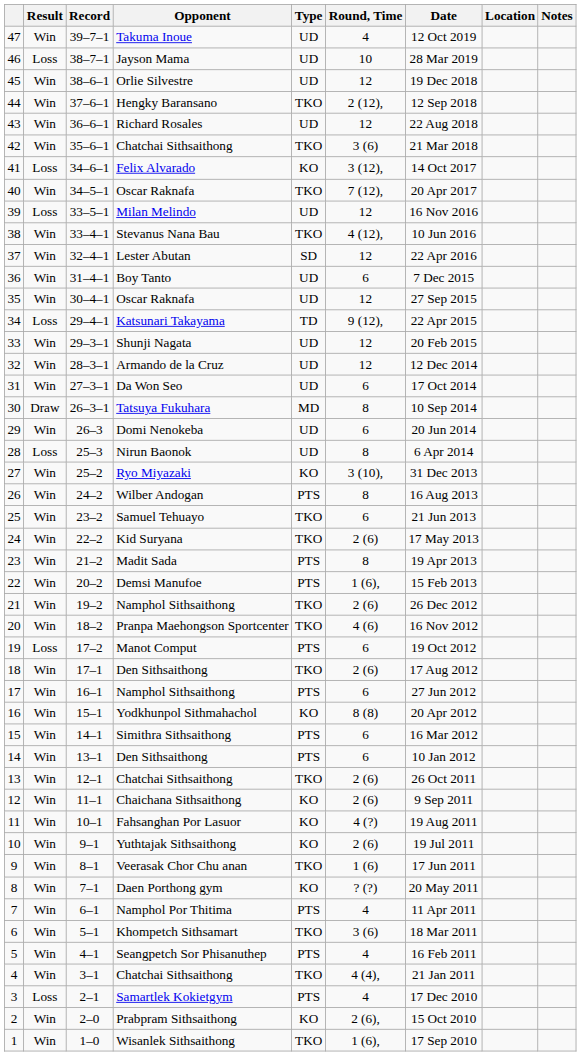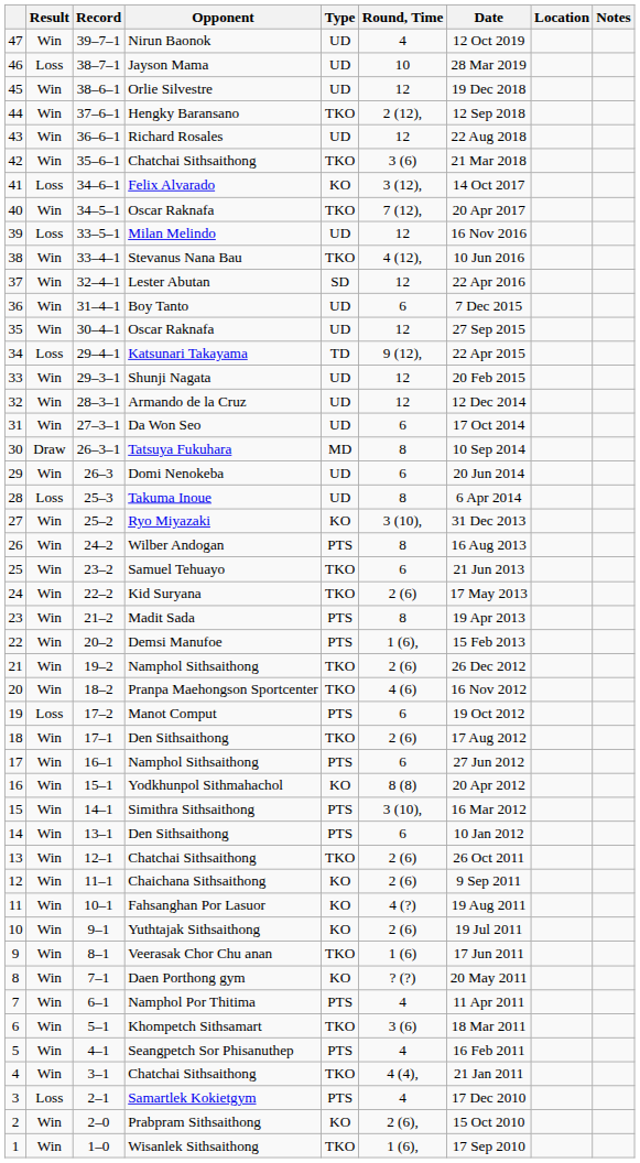 <table class="wikitable" style="text-align:center; font-size:95%">
 <tr>
 <th></th>
 <th>Result</th>
 <th>Record</th>
 <th>Opponent</th>
 <th>Type</th>
 <th>Round, Time</th>
 <th>Date</th>
 <th>Location</th>
 <th>Notes</th>
 </tr>
 <tr>
 <td>47</td>
 <td>Win</td>
 <td>39–7–1</td>
-<td align=left><a href='#'>Takuma Inoue</a></td>
+<td align=left>Nirun Baonok</td>
 <td>UD</td>
 <td>4</td>
 <td>12 Oct 2019</td>
 <td align=left></td>
 <td></td>
 </tr>
 <tr>
 <td>46</td>
 <td>Loss</td>
 <td>38–7–1</td>
 <td align=left>Jayson Mama</td>
 <td>UD</td>
 <td>10</td>
 <td>28 Mar 2019</td>
 <td align=left></td>
 <td align=left></td>
 </tr>
 <tr>
 <td>45</td>
 <td>Win</td>
 <td>38–6–1</td>
 <td align=left>Orlie Silvestre</td>
 <td>UD</td>
 <td>12</td>
 <td>19 Dec 2018</td>
 <td align=left></td>
 <td align=left></td>
 </tr>
 <tr>
 <td>44</td>
 <td>Win</td>
 <td>37–6–1</td>
 <td align=left>Hengky Baransano</td>
 <td>TKO</td>
 <td>2 (12), </td>
 <td>12 Sep 2018</td>
 <td align=left></td>
 <td align=left></td>
 </tr>
 <tr>
 <td>43</td>
 <td>Win</td>
 <td>36–6–1</td>
 <td align=left>Richard Rosales</td>
 <td>UD</td>
 <td>12</td>
 <td>22 Aug 2018</td>
 <td align=left></td>
 <td align=left></td>
 </tr>
 <tr>
 <td>42</td>
 <td>Win</td>
 <td>35–6–1</td>
 <td align=left>Chatchai Sithsaithong</td>
 <td>TKO</td>
 <td>3 (6)</td>
 <td>21 Mar 2018</td>
 <td align=left></td>
 <td></td>
 </tr>
 <tr>
 <td>41</td>
 <td>Loss</td>
 <td>34–6–1</td>
 <td align=left><a href='#'>Felix Alvarado</a></td>
 <td>KO</td>
 <td>3 (12), </td>
 <td>14 Oct 2017</td>
 <td align=left></td>
 <td></td>
 </tr>
 <tr>
 <td>40</td>
 <td>Win</td>
 <td>34–5–1</td>
 <td align=left>Oscar Raknafa</td>
 <td>TKO</td>
 <td>7 (12), </td>
 <td>20 Apr 2017</td>
 <td align=left></td>
 <td align=left></td>
 </tr>
 <tr>
 <td>39</td>
 <td>Loss</td>
 <td>33–5–1</td>
 <td align=left><a href='#'>Milan Melindo</a></td>
 <td>UD</td>
 <td>12</td>
 <td>16 Nov 2016</td>
 <td align=left></td>
 <td align=left></td>
 </tr>
 <tr>
 <td>38</td>
 <td>Win</td>
 <td>33–4–1</td>
 <td align=left>Stevanus Nana Bau</td>
 <td>TKO</td>
 <td>4 (12), </td>
 <td>10 Jun 2016</td>
 <td align=left></td>
 <td align=left></td>
 </tr>
 <tr>
 <td>37</td>
 <td>Win</td>
 <td>32–4–1</td>
 <td align=left>Lester Abutan</td>
 <td>SD</td>
 <td>12</td>
 <td>22 Apr 2016</td>
 <td align=left></td>
 <td align=left></td>
 </tr>
 <tr>
 <td>36</td>
 <td>Win</td>
 <td>31–4–1</td>
 <td align=left>Boy Tanto</td>
 <td>UD</td>
 <td>6</td>
 <td>7 Dec 2015</td>
 <td align=left></td>
 <td></td>
 </tr>
 <tr>
 <td>35</td>
 <td>Win</td>
 <td>30–4–1</td>
 <td align=left>Oscar Raknafa</td>
 <td>UD</td>
 <td>12</td>
 <td>27 Sep 2015</td>
 <td align=left></td>
 <td></td>
 </tr>
 <tr>
 <td>34</td>
 <td>Loss</td>
 <td>29–4–1</td>
 <td align=left><a href='#'>Katsunari Takayama</a></td>
 <td>TD</td>
 <td>9 (12), </td>
 <td>22 Apr 2015</td>
 <td align=left></td>
 <td align=left></td>
 </tr>
 <tr>
 <td>33</td>
 <td>Win</td>
 <td>29–3–1</td>
 <td align=left>Shunji Nagata</td>
 <td>UD</td>
 <td>12</td>
 <td>20 Feb 2015</td>
 <td align=left></td>
 <td align=left></td>
 </tr>
 <tr>
 <td>32</td>
 <td>Win</td>
 <td>28–3–1</td>
 <td align=left>Armando de la Cruz</td>
 <td>UD</td>
 <td>12</td>
 <td>12 Dec 2014</td>
 <td align=left></td>
 <td align=left></td>
 </tr>
 <tr>
 <td>31</td>
 <td>Win</td>
 <td>27–3–1</td>
 <td align=left>Da Won Seo</td>
 <td>UD</td>
 <td>6</td>
 <td>17 Oct 2014</td>
 <td align=left></td>
 <td></td>
 </tr>
 <tr>
 <td>30</td>
 <td>Draw</td>
 <td>26–3–1</td>
 <td align=left><a href='#'>Tatsuya Fukuhara</a></td>
 <td>MD</td>
 <td>8</td>
 <td>10 Sep 2014</td>
 <td align=left></td>
 <td></td>
 </tr>
 <tr>
 <td>29</td>
 <td>Win</td>
 <td>26–3</td>
 <td align=left>Domi Nenokeba</td>
 <td>UD</td>
 <td>6</td>
 <td>20 Jun 2014</td>
 <td align=left></td>
 <td></td>
 </tr>
 <tr>
 <td>28</td>
 <td>Loss</td>
 <td>25–3</td>
-<td align=left>Nirun Baonok</td>
+<td align=left><a href='#'>Takuma Inoue</a></td>
 <td>UD</td>
 <td>8</td>
 <td>6 Apr 2014</td>
 <td align=left></td>
 <td></td>
 </tr>
 <tr>
 <td>27</td>
 <td>Win</td>
 <td>25–2</td>
 <td align=left><a href='#'>Ryo Miyazaki</a></td>
 <td>KO</td>
 <td>3 (10), </td>
 <td>31 Dec 2013</td>
 <td align=left></td>
 <td></td>
 </tr>
 <tr>
 <td>26</td>
 <td>Win</td>
 <td>24–2</td>
 <td align=left>Wilber Andogan</td>
 <td>PTS</td>
 <td>8</td>
 <td>16 Aug 2013</td>
 <td align=left></td>
 <td></td>
 </tr>
 <tr>
 <td>25</td>
 <td>Win</td>
 <td>23–2</td>
 <td align=left>Samuel Tehuayo</td>
 <td>TKO</td>
 <td>6</td>
 <td>21 Jun 2013</td>
 <td align=left></td>
 <td></td>
 </tr>
 <tr>
 <td>24</td>
 <td>Win</td>
 <td>22–2</td>
 <td align=left>Kid Suryana</td>
 <td>TKO</td>
 <td>2 (6)</td>
 <td>17 May 2013</td>
 <td align=left></td>
 <td></td>
 </tr>
 <tr>
 <td>23</td>
 <td>Win</td>
 <td>21–2</td>
 <td align=left>Madit Sada</td>
 <td>PTS</td>
 <td>8</td>
 <td>19 Apr 2013</td>
 <td align=left></td>
 <td></td>
 </tr>
 <tr>
 <td>22</td>
 <td>Win</td>
 <td>20–2</td>
 <td align=left>Demsi Manufoe</td>
 <td>PTS</td>
 <td>1 (6), </td>
 <td>15 Feb 2013</td>
 <td align=left></td>
 <td></td>
 </tr>
 <tr>
 <td>21</td>
 <td>Win</td>
 <td>19–2</td>
 <td align=left>Namphol Sithsaithong</td>
 <td>TKO</td>
 <td>2 (6)</td>
 <td>26 Dec 2012</td>
 <td align=left></td>
 <td></td>
 </tr>
 <tr>
 <td>20</td>
 <td>Win</td>
 <td>18–2</td>
 <td align=left>Pranpa Maehongson Sportcenter</td>
 <td>TKO</td>
 <td>4 (6)</td>
 <td>16 Nov 2012</td>
 <td align=left></td>
 <td></td>
 </tr>
 <tr>
 <td>19</td>
 <td>Loss</td>
 <td>17–2</td>
 <td align=left>Manot Comput</td>
 <td>PTS</td>
 <td>6</td>
 <td>19 Oct 2012</td>
 <td align=left></td>
 <td></td>
 </tr>
 <tr>
 <td>18</td>
 <td>Win</td>
 <td>17–1</td>
 <td align=left>Den Sithsaithong</td>
 <td>TKO</td>
 <td>2 (6)</td>
 <td>17 Aug 2012</td>
 <td align=left></td>
 <td></td>
 </tr>
 <tr>
 <td>17</td>
 <td>Win</td>
 <td>16–1</td>
 <td align=left>Namphol Sithsaithong</td>
 <td>PTS</td>
 <td>6</td>
 <td>27 Jun 2012</td>
 <td align=left></td>
 <td></td>
 </tr>
 <tr>
 <td>16</td>
 <td>Win</td>
 <td>15–1</td>
 <td align=left>Yodkhunpol Sithmahachol</td>
 <td>KO</td>
 <td>8 (8)</td>
 <td>20 Apr 2012</td>
 <td align=left></td>
 <td></td>
 </tr>
 <tr>
 <td>15</td>
 <td>Win</td>
 <td>14–1</td>
 <td align=left>Simithra Sithsaithong</td>
 <td>PTS</td>
-<td>6</td>
+<td>3 (10), </td>
 <td>16 Mar 2012</td>
 <td align=left></td>
 <td></td>
 </tr>
 <tr>
 <td>14</td>
 <td>Win</td>
 <td>13–1</td>
 <td align=left>Den Sithsaithong</td>
 <td>PTS</td>
 <td>6</td>
 <td>10 Jan 2012</td>
 <td align=left></td>
 <td></td>
 </tr>
 <tr>
 <td>13</td>
 <td>Win</td>
 <td>12–1</td>
 <td align=left>Chatchai Sithsaithong</td>
 <td>TKO</td>
 <td>2 (6)</td>
 <td>26 Oct 2011</td>
 <td align=left></td>
 <td></td>
 </tr>
 <tr>
 <td>12</td>
 <td>Win</td>
 <td>11–1</td>
 <td align=left>Chaichana Sithsaithong</td>
 <td>KO</td>
 <td>2 (6)</td>
 <td>9 Sep 2011</td>
 <td align=left></td>
 <td></td>
 </tr>
 <tr>
 <td>11</td>
 <td>Win</td>
 <td>10–1</td>
 <td align=left>Fahsanghan Por Lasuor</td>
 <td>KO</td>
 <td>4 (?)</td>
 <td>19 Aug 2011</td>
 <td align=left></td>
 <td></td>
 </tr>
 <tr>
 <td>10</td>
 <td>Win</td>
 <td>9–1</td>
 <td align=left>Yuthtajak Sithsaithong</td>
 <td>KO</td>
 <td>2 (6)</td>
 <td>19 Jul 2011</td>
 <td align=left></td>
 <td></td>
 </tr>
 <tr>
 <td>9</td>
 <td>Win</td>
 <td>8–1</td>
 <td align=left>Veerasak Chor Chu anan</td>
 <td>TKO</td>
 <td>1 (6)</td>
 <td>17 Jun 2011</td>
 <td align=left></td>
 <td></td>
 </tr>
 <tr>
 <td>8</td>
 <td>Win</td>
 <td>7–1</td>
 <td align=left>Daen Porthong gym</td>
 <td>KO</td>
 <td>? (?)</td>
 <td>20 May 2011</td>
 <td align=left></td>
 <td></td>
 </tr>
 <tr>
 <td>7</td>
 <td>Win</td>
 <td>6–1</td>
 <td align=left>Namphol Por Thitima</td>
 <td>PTS</td>
 <td>4</td>
 <td>11 Apr 2011</td>
 <td align=left></td>
 <td></td>
 </tr>
 <tr>
 <td>6</td>
 <td>Win</td>
 <td>5–1</td>
 <td align=left>Khompetch Sithsamart</td>
 <td>TKO</td>
 <td>3 (6)</td>
 <td>18 Mar 2011</td>
 <td align=left></td>
 <td></td>
 </tr>
 <tr>
 <td>5</td>
 <td>Win</td>
 <td>4–1</td>
 <td align=left>Seangpetch Sor Phisanuthep</td>
 <td>PTS</td>
 <td>4</td>
 <td>16 Feb 2011</td>
 <td align=left></td>
 <td></td>
 </tr>
 <tr>
 <td>4</td>
 <td>Win</td>
 <td>3–1</td>
 <td align=left>Chatchai Sithsaithong</td>
 <td>TKO</td>
 <td>4 (4), </td>
 <td>21 Jan 2011</td>
 <td align=left></td>
 <td></td>
 </tr>
 <tr>
 <td>3</td>
 <td>Loss</td>
 <td>2–1</td>
 <td align=left><a href='#'>Samartlek Kokietgym</a></td>
 <td>PTS</td>
 <td>4</td>
 <td>17 Dec 2010</td>
 <td align=left></td>
 <td></td>
 </tr>
 <tr>
 <td>2</td>
 <td>Win</td>
 <td>2–0</td>
 <td align=left>Prabpram Sithsaithong</td>
 <td>KO</td>
 <td>2 (6), </td>
 <td>15 Oct 2010</td>
 <td align=left></td>
 <td></td>
 </tr>
 <tr>
 <td>1</td>
 <td>Win</td>
 <td>1–0</td>
 <td align=left>Wisanlek Sithsaithong</td>
 <td>TKO</td>
 <td>1 (6), </td>
 <td>17 Sep 2010</td>
 <td align=left></td>
 <td></td>
 </tr>
 </table>
